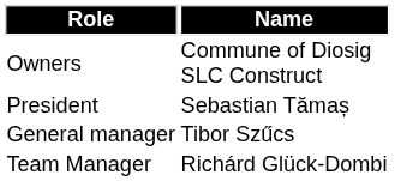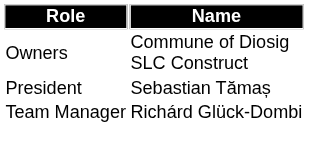 <table class="toccolours">
 <tr>
 <th style="background:#000000;color:#FFFFFF;border:1px solid #FFFFFF;">Role</th>
 <th style="background:#000000;color:#FFFFFF;border:1px solid #FFFFFF;">Name</th>
 </tr>
 <tr>
 <td>Owners</td>
 <td> Commune of Diosig <br>  SLC Construct</td>
 </tr>
 <tr>
 <td>President</td>
 <td> Sebastian Tămaș</td>
 </tr>
 <tr>
-<td>General manager</td>
-<td> Tibor Szűcs</td>
-</tr>
-<tr>
 <td>Team Manager</td>
 <td> Richárd Glück-Dombi</td>
 </tr>
 </table>
